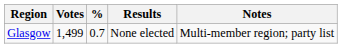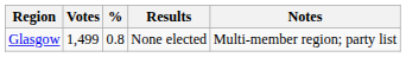 <table class="wikitable">
 <tr>
 <th>Region</th>
 <th>Votes</th>
 <th>%</th>
 <th>Results</th>
 <th>Notes</th>
 </tr>
 <tr>
 <td><a href='#'>Glasgow</a></td>
 <td>1,499</td>
-<td>0.7</td>
+<td>0.8</td>
 <td>None elected</td>
 <td>Multi-member region; party list</td>
 </tr>
 </table>
